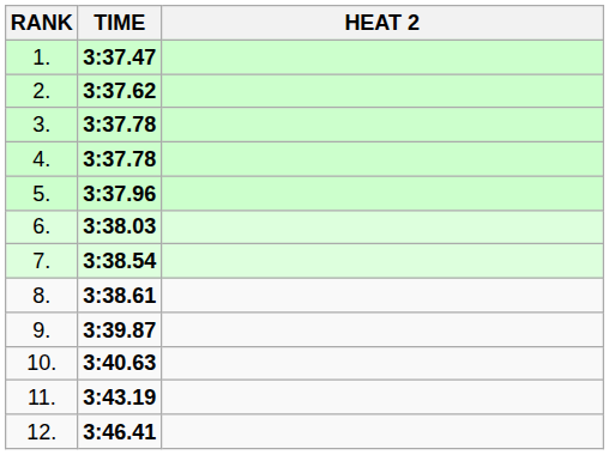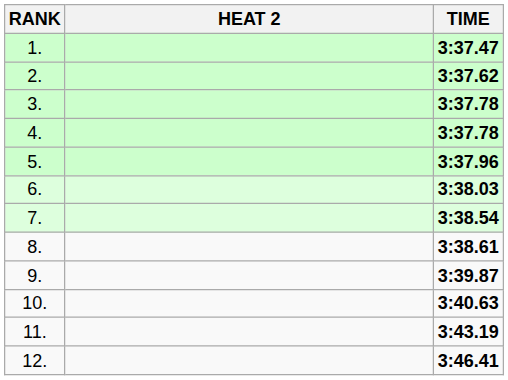 <table class="wikitable" style="border-collapse: collapse; font-size: 90%;">
 <tr>
 <th>RANK</th>
+<th align="center" style="width: 20em">HEAT 2</th>
 <th>TIME</th>
-<th align="center" style="width: 20em">HEAT 2</th>
 </tr>
 <tr style="background:#ccffcc;">
 <td align="center">1.</td>
+<td></td>
 <td align="center"><strong>3:37.47</strong></td>
-<td></td>
 </tr>
 <tr style="background:#ccffcc;">
 <td align="center">2.</td>
+<td></td>
 <td align="center"><strong>3:37.62</strong></td>
-<td></td>
 </tr>
 <tr style="background:#ccffcc;">
 <td align="center">3.</td>
+<td></td>
 <td align="center"><strong>3:37.78</strong></td>
-<td></td>
 </tr>
 <tr style="background:#ccffcc;">
 <td align="center">4.</td>
+<td></td>
 <td align="center"><strong>3:37.78</strong></td>
-<td></td>
 </tr>
 <tr style="background:#ccffcc;">
 <td align="center">5.</td>
+<td></td>
 <td align="center"><strong>3:37.96</strong></td>
-<td></td>
 </tr>
 <tr style="background:#ddffdd;">
 <td align="center">6.</td>
+<td></td>
 <td align="center"><strong>3:38.03</strong></td>
-<td></td>
 </tr>
 <tr style="background:#ddffdd;">
 <td align="center">7.</td>
+<td></td>
 <td align="center"><strong>3:38.54</strong></td>
-<td></td>
 </tr>
 <tr>
 <td align="center">8.</td>
+<td></td>
 <td align="center"><strong>3:38.61</strong></td>
-<td></td>
 </tr>
 <tr>
 <td align="center">9.</td>
+<td></td>
 <td align="center"><strong>3:39.87</strong></td>
-<td></td>
 </tr>
 <tr>
 <td align="center">10.</td>
+<td></td>
 <td align="center"><strong>3:40.63</strong></td>
-<td></td>
 </tr>
 <tr>
 <td align="center">11.</td>
+<td></td>
 <td align="center"><strong>3:43.19</strong></td>
-<td></td>
 </tr>
 <tr>
 <td align="center">12.</td>
+<td></td>
 <td align="center"><strong>3:46.41</strong></td>
-<td></td>
 </tr>
 </table>
